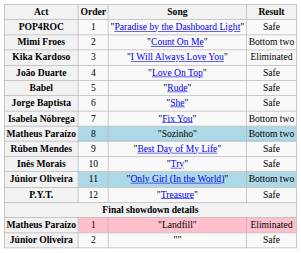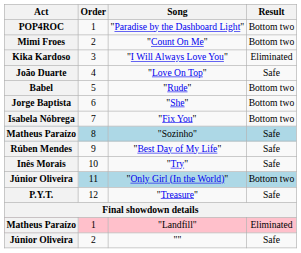 <table class="wikitable plainrowheaders" style="text-align:center;">
 <tr>
 <th scope="col">Act</th>
 <th scope="col">Order</th>
 <th scope="col">Song</th>
 <th scope="col">Result</th>
 </tr>
 <tr>
 <th scope="row">POP4ROC</th>
 <td>1</td>
 <td>"<a href='#'>Paradise by the Dashboard Light</a>"</td>
-<td>Safe</td>
+<td>Bottom two</td>
 </tr>
 <tr>
 <th scope="row">Mimi Froes</th>
 <td>2</td>
 <td>"<a href='#'>Count On Me</a>"</td>
 <td>Bottom two</td>
 </tr>
 <tr>
 <th scope="row">Kika Kardoso</th>
 <td>3</td>
 <td>"<a href='#'>I Will Always Love You</a>"</td>
 <td>Eliminated</td>
 </tr>
 <tr>
 <th scope="row">João Duarte</th>
 <td>4</td>
 <td>"<a href='#'>Love On Top</a>"</td>
 <td>Safe</td>
 </tr>
 <tr>
 <th scope="row">Babel</th>
 <td>5</td>
 <td>"<a href='#'>Rude</a>"</td>
-<td>Safe</td>
+<td>Bottom two</td>
 </tr>
 <tr>
 <th scope="row">Jorge Baptista</th>
 <td>6</td>
 <td>"<a href='#'>She</a>"</td>
-<td>Safe</td>
+<td>Bottom two</td>
 </tr>
 <tr>
 <th scope="row">Isabela Nóbrega</th>
 <td>7</td>
 <td>"<a href='#'>Fix You</a>"</td>
 <td>Bottom two</td>
 </tr>
 <tr style="background:lightblue;">
 <th scope="row">Matheus Paraízo</th>
 <td>8</td>
 <td>"Sozinho"</td>
-<td>Bottom two</td>
+<td>Safe</td>
 </tr>
 <tr>
 <th scope="row">Rúben Mendes</th>
 <td>9</td>
 <td>"<a href='#'>Best Day of My Life</a>"</td>
 <td>Safe</td>
 </tr>
 <tr>
 <th scope="row">Inês Morais</th>
 <td>10</td>
 <td>"<a href='#'>Try</a>"</td>
 <td>Safe</td>
 </tr>
 <tr style="background:lightblue;">
 <th scope="row">Júnior Oliveira</th>
 <td>11</td>
 <td>"<a href='#'>Only Girl (In the World)</a>"</td>
 <td>Bottom two</td>
 </tr>
 <tr>
 <th scope="row">P.Y.T.</th>
 <td>12</td>
 <td>"<a href='#'>Treasure</a>"</td>
 <td>Safe</td>
 </tr>
 <tr>
 <th colspan="4">Final showdown details</th>
 </tr>
 <tr style="background:pink;">
 <th scope="row">Matheus Paraízo</th>
 <td>1</td>
 <td>"Landfill"</td>
 <td>Eliminated</td>
 </tr>
 <tr>
 <th scope="row">Júnior Oliveira</th>
 <td>2</td>
 <td>""</td>
 <td>Safe</td>
 </tr>
 </table>
